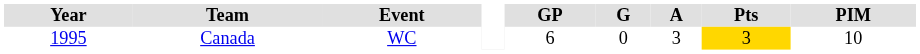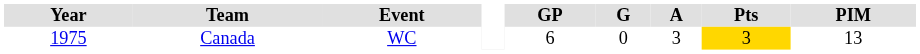 <table border="0" cellpadding="1" cellspacing="0" style="text-align:center; width:50em">
 <tr ALIGN="center" bgcolor="#e0e0e0">
 <th>Year</th>
 <th>Team</th>
 <th>Event</th>
 <th rowspan="99" bgcolor="#ffffff"> </th>
 <th>GP</th>
 <th>G</th>
 <th>A</th>
 <th>Pts</th>
 <th>PIM</th>
 </tr>
 <tr>
-<td><a href='#'>1995</a></td>
+<td><a href='#'>1975</a></td>
 <td><a href='#'>Canada</a></td>
 <td><a href='#'>WC</a></td>
 <td>6</td>
 <td>0</td>
 <td>3</td>
 <td style="background: gold;">3</td>
-<td>10</td>
+<td>13</td>
 </tr>
 </table>
